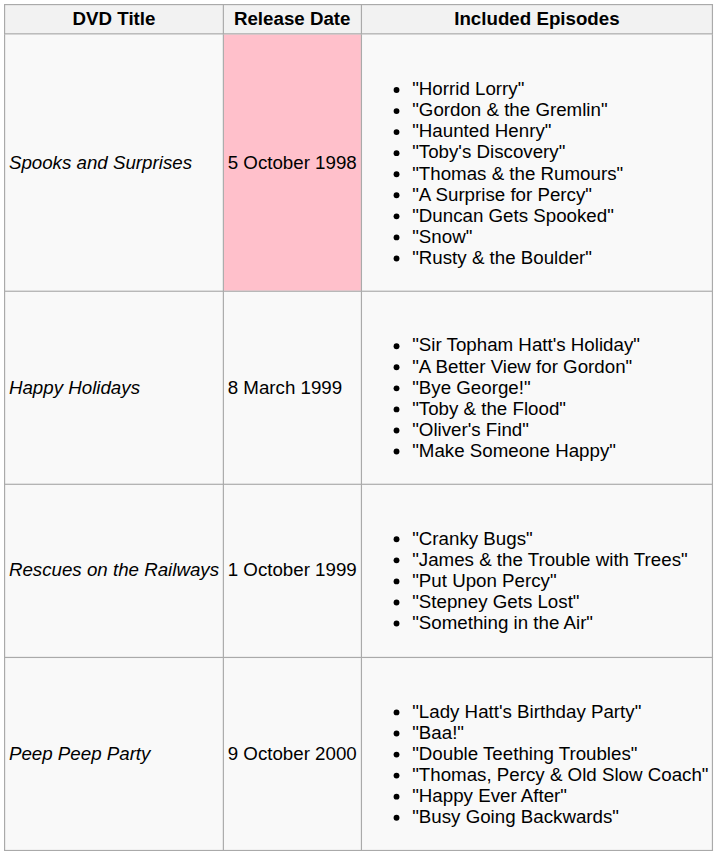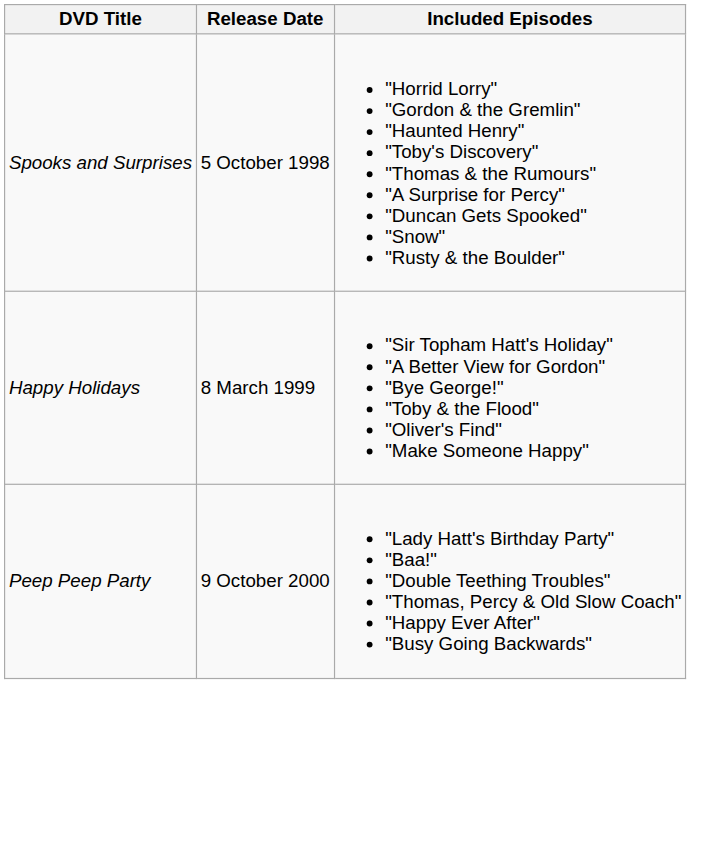 <table class="wikitable" border="1">
 <tr>
 <th>DVD Title</th>
 <th>Release Date</th>
 <th>Included Episodes</th>
 </tr>
 <tr>
 <td><em>Spooks and Surprises</em></td>
-<td style="background: pink;">5 October 1998</td>
+<td>5 October 1998</td>
 <td><br><ul><li>"Horrid Lorry"</li><li>"Gordon & the Gremlin"</li><li>"Haunted Henry"</li><li>"Toby's Discovery"</li><li>"Thomas & the Rumours"</li><li>"A Surprise for Percy"</li><li>"Duncan Gets Spooked"</li><li>"Snow"</li><li>"Rusty & the Boulder"</li></ul></td>
 </tr>
 <tr>
 <td><em>Happy Holidays</em></td>
 <td>8 March 1999</td>
 <td><br><ul><li>"Sir Topham Hatt's Holiday"</li><li>"A Better View for Gordon"</li><li>"Bye George!"</li><li>"Toby & the Flood"</li><li>"Oliver's Find"</li><li>"Make Someone Happy"</li></ul></td>
 </tr>
 <tr>
-<td><em>Rescues on the Railways</em></td>
-<td>1 October 1999</td>
-<td><br><ul><li>"Cranky Bugs"</li><li>"James & the Trouble with Trees"</li><li>"Put Upon Percy"</li><li>"Stepney Gets Lost"</li><li>"Something in the Air"</li></ul></td>
-</tr>
-<tr>
 <td><em>Peep Peep Party</em></td>
 <td>9 October 2000</td>
 <td><br><ul><li>"Lady Hatt's Birthday Party"</li><li>"Baa!"</li><li>"Double Teething Troubles"</li><li>"Thomas, Percy & Old Slow Coach"</li><li>"Happy Ever After"</li><li>"Busy Going Backwards"</li></ul></td>
 </tr>
 </table>
